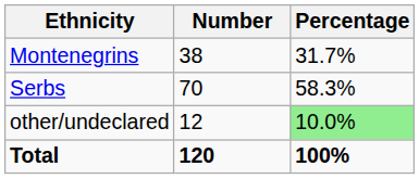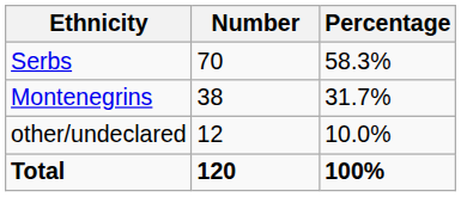 <table class="wikitable">
 <tr>
 <th width="100px">Ethnicity</th>
 <th width="80px">Number</th>
 <th width="80px">Percentage</th>
 </tr>
 <tr>
+<td><a href='#'>Serbs</a></td>
+<td>70</td>
+<td>58.3%</td>
+</tr>
+<tr>
 <td><a href='#'>Montenegrins</a></td>
 <td>38</td>
 <td>31.7%</td>
 </tr>
 <tr>
-<td><a href='#'>Serbs</a></td>
-<td>70</td>
-<td>58.3%</td>
-</tr>
-<tr>
 <td>other/undeclared</td>
 <td>12</td>
-<td style="background: lightgreen;">10.0%</td>
+<td>10.0%</td>
 </tr>
 <tr>
 <td><strong>Total</strong></td>
 <td><strong>120</strong></td>
 <td><strong>100%</strong></td>
 </tr>
 </table>
